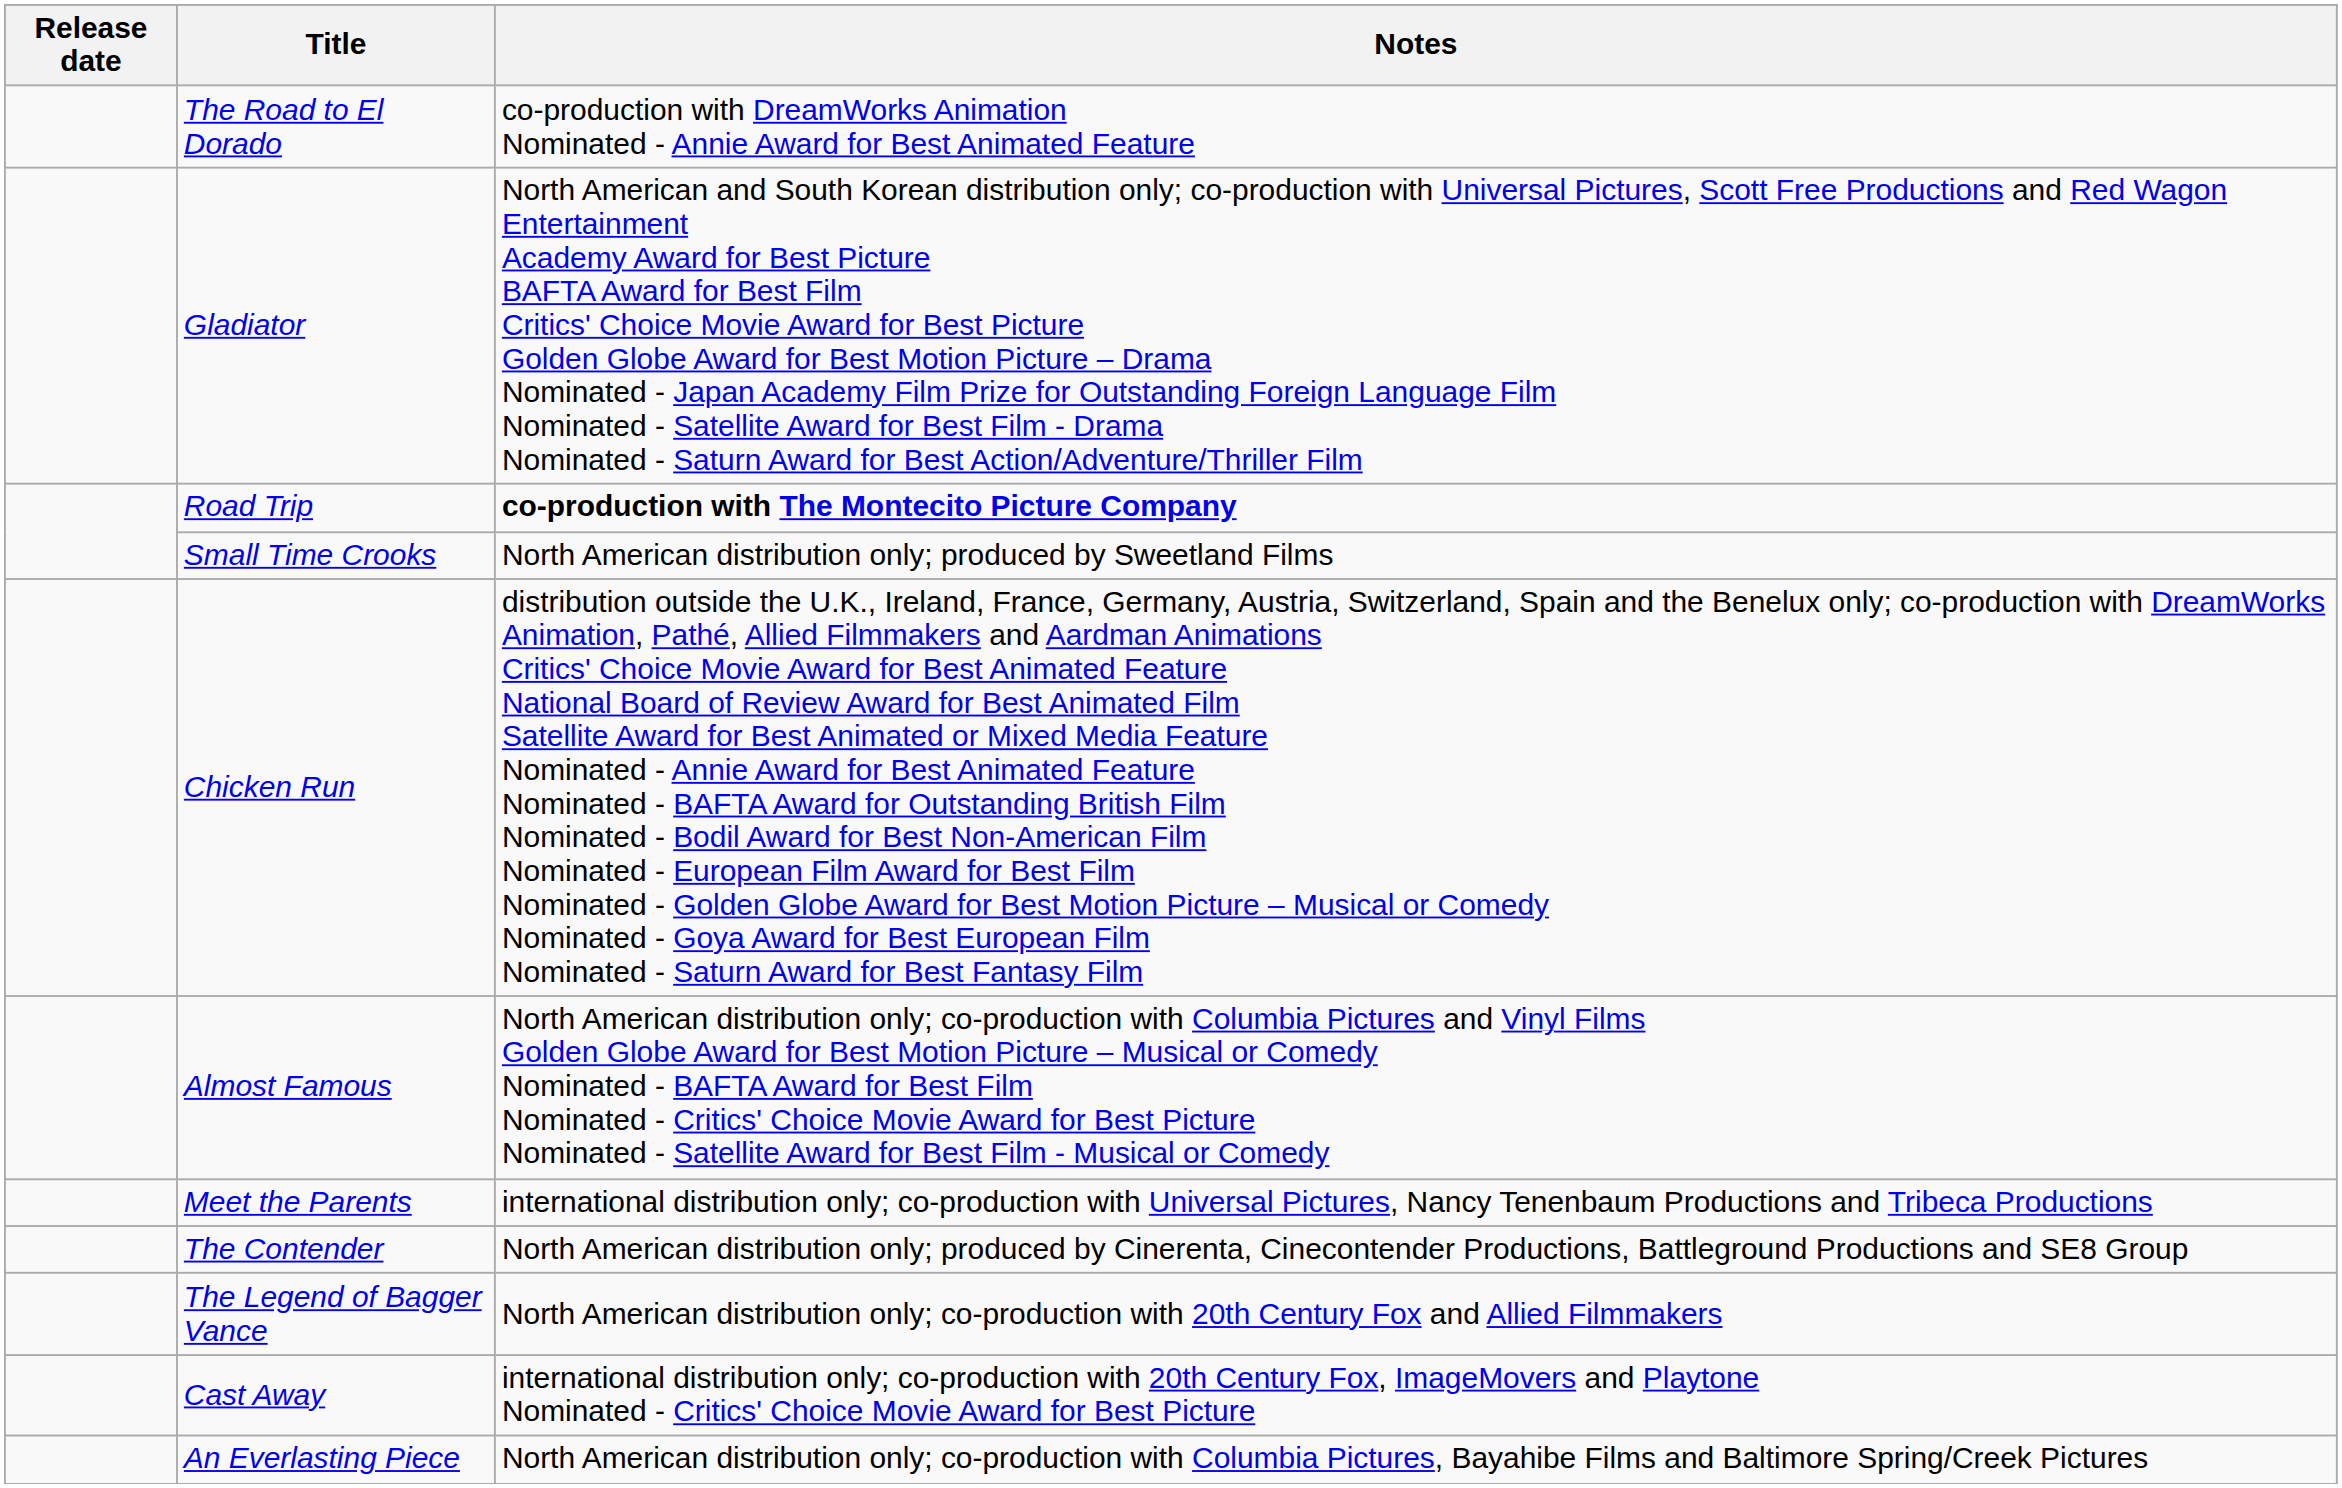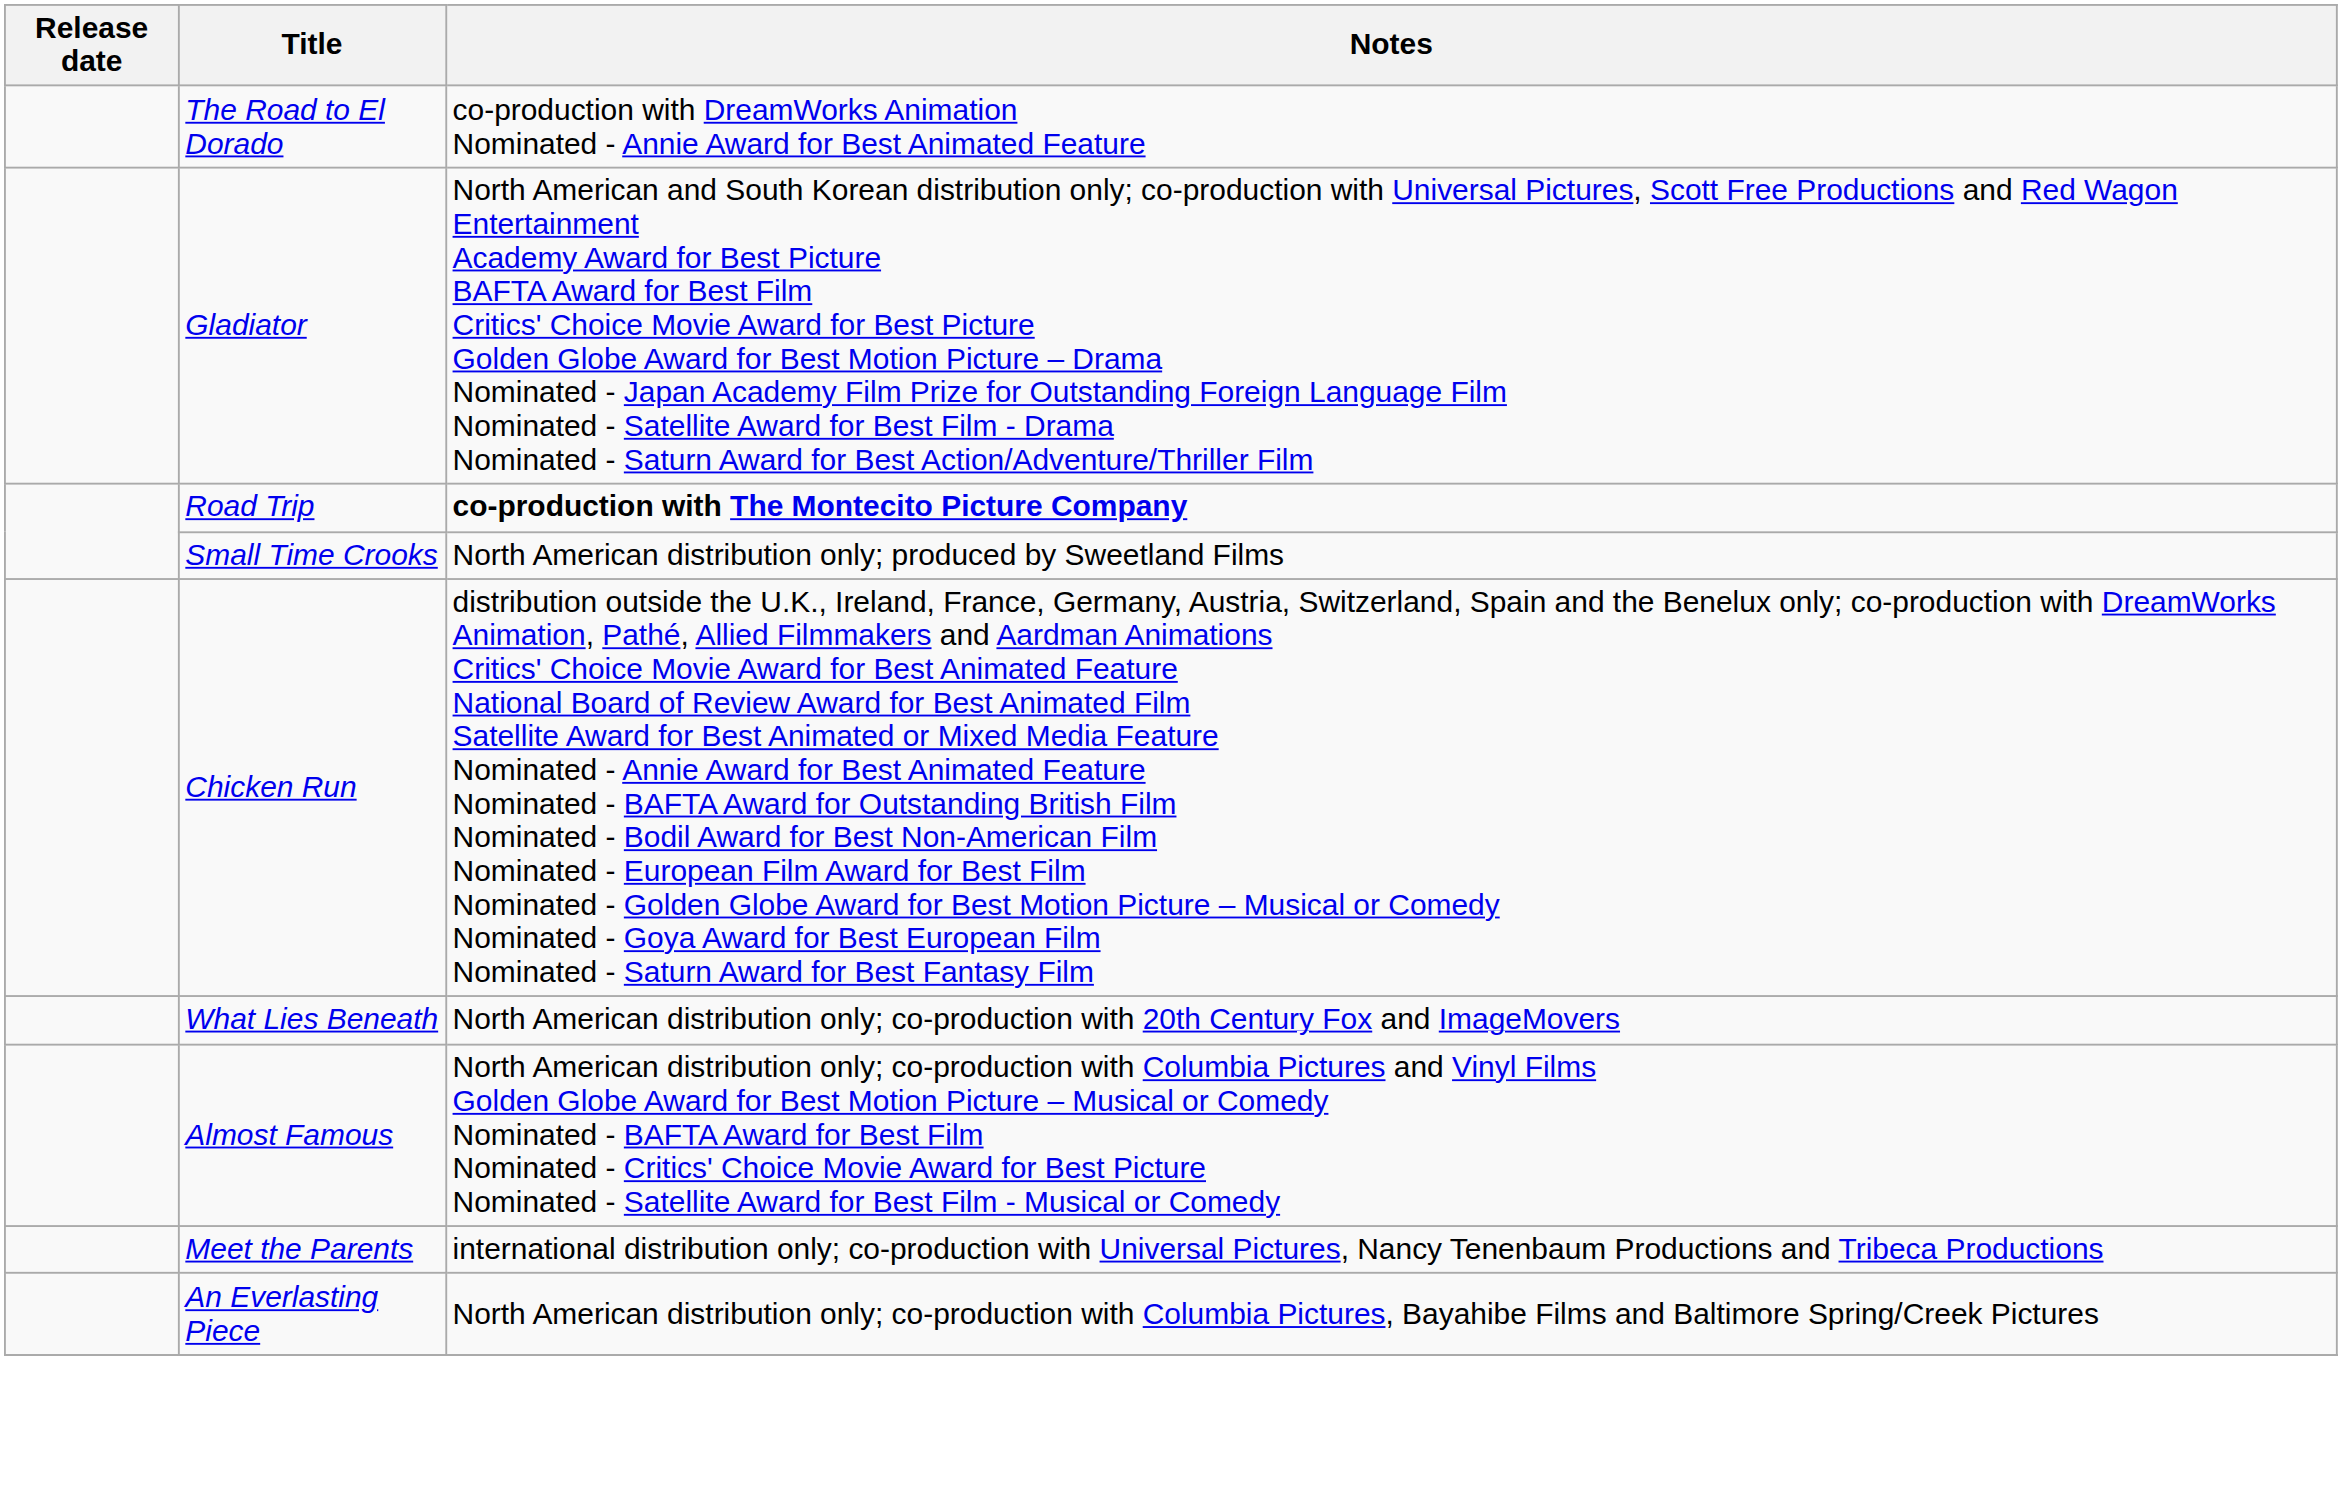 <table class="wikitable sortable">
 <tr>
 <th>Release date</th>
 <th>Title</th>
 <th>Notes</th>
 </tr>
 <tr>
 <td></td>
 <td><em><a href='#'>The Road to El Dorado</a></em></td>
 <td>co-production with <a href='#'>DreamWorks Animation</a><br>Nominated - <a href='#'>Annie Award for Best Animated Feature</a></td>
 </tr>
 <tr>
 <td></td>
 <td><em><a href='#'>Gladiator</a></em></td>
 <td>North American and South Korean distribution only; co-production with <a href='#'>Universal Pictures</a>, <a href='#'>Scott Free Productions</a> and <a href='#'>Red Wagon Entertainment</a><br><a href='#'>Academy Award for Best Picture</a><br><a href='#'>BAFTA Award for Best Film</a><br><a href='#'>Critics' Choice Movie Award for Best Picture</a><br><a href='#'>Golden Globe Award for Best Motion Picture – Drama</a><br>Nominated - <a href='#'>Japan Academy Film Prize for Outstanding Foreign Language Film</a><br>Nominated - <a href='#'>Satellite Award for Best Film - Drama</a><br>Nominated - <a href='#'>Saturn Award for Best Action/Adventure/Thriller Film</a></td>
 </tr>
 <tr>
 <td rowspan="2"></td>
 <td><em><a href='#'>Road Trip</a></em></td>
 <td><strong>co-production with <a href='#'>The Montecito Picture Company</a></strong></td>
 </tr>
 <tr>
 <td><em><a href='#'>Small Time Crooks</a></em></td>
 <td>North American distribution only; produced by Sweetland Films</td>
 </tr>
 <tr>
 <td></td>
 <td><em><a href='#'>Chicken Run</a></em></td>
 <td>distribution outside the U.K., Ireland, France, Germany, Austria, Switzerland, Spain and the Benelux only; co-production with <a href='#'>DreamWorks Animation</a>, <a href='#'>Pathé</a>, <a href='#'>Allied Filmmakers</a> and <a href='#'>Aardman Animations</a><br><a href='#'>Critics' Choice Movie Award for Best Animated Feature</a><br><a href='#'>National Board of Review Award for Best Animated Film</a><br><a href='#'>Satellite Award for Best Animated or Mixed Media Feature</a><br>Nominated - <a href='#'>Annie Award for Best Animated Feature</a><br>Nominated - <a href='#'>BAFTA Award for Outstanding British Film</a><br>Nominated - <a href='#'>Bodil Award for Best Non-American Film</a><br>Nominated - <a href='#'>European Film Award for Best Film</a><br>Nominated - <a href='#'>Golden Globe Award for Best Motion Picture – Musical or Comedy</a><br>Nominated - <a href='#'>Goya Award for Best European Film</a><br>Nominated - <a href='#'>Saturn Award for Best Fantasy Film</a></td>
 </tr>
 <tr>
 <td></td>
+<td><em><a href='#'>What Lies Beneath</a></em></td>
+<td>North American distribution only; co-production with <a href='#'>20th Century Fox</a> and <a href='#'>ImageMovers</a></td>
+</tr>
+<tr>
+<td></td>
 <td><em><a href='#'>Almost Famous</a></em></td>
 <td>North American distribution only; co-production with <a href='#'>Columbia Pictures</a> and <a href='#'>Vinyl Films</a><br><a href='#'>Golden Globe Award for Best Motion Picture – Musical or Comedy</a><br>Nominated - <a href='#'>BAFTA Award for Best Film</a><br>Nominated - <a href='#'>Critics' Choice Movie Award for Best Picture</a><br>Nominated - <a href='#'>Satellite Award for Best Film - Musical or Comedy</a></td>
 </tr>
 <tr>
 <td></td>
 <td><em><a href='#'>Meet the Parents</a></em></td>
 <td>international distribution only; co-production with <a href='#'>Universal Pictures</a>, Nancy Tenenbaum Productions and <a href='#'>Tribeca Productions</a></td>
 </tr>
 <tr>
 <td></td>
-<td><em><a href='#'>The Contender</a></em></td>
-<td>North American distribution only; produced by Cinerenta, Cinecontender Productions, Battleground Productions and SE8 Group</td>
-</tr>
-<tr>
-<td></td>
-<td><em><a href='#'>The Legend of Bagger Vance</a></em></td>
-<td>North American distribution only; co-production with <a href='#'>20th Century Fox</a> and <a href='#'>Allied Filmmakers</a></td>
-</tr>
-<tr>
-<td></td>
-<td><em><a href='#'>Cast Away</a></em></td>
-<td>international distribution only; co-production with <a href='#'>20th Century Fox</a>, <a href='#'>ImageMovers</a> and <a href='#'>Playtone</a><br>Nominated - <a href='#'>Critics' Choice Movie Award for Best Picture</a></td>
-</tr>
-<tr>
-<td></td>
 <td><em><a href='#'>An Everlasting Piece</a></em></td>
 <td>North American distribution only; co-production with <a href='#'>Columbia Pictures</a>, Bayahibe Films and Baltimore Spring/Creek Pictures</td>
 </tr>
 <tr>
 </tr>
 </table>
